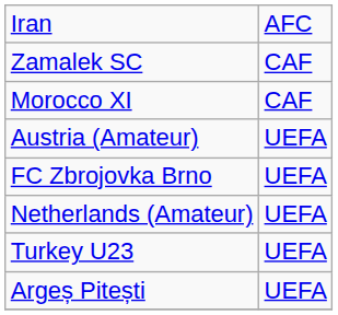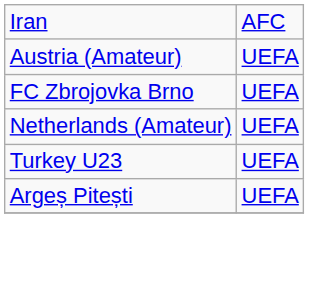 <table class="wikitable">
 <tr>
 <td> <a href='#'>Iran</a></td>
 <td><a href='#'>AFC</a></td>
-</tr>
-<tr>
-<td> <a href='#'>Zamalek SC</a></td>
-<td><a href='#'>CAF</a></td>
-</tr>
-<tr>
-<td> <a href='#'>Morocco XI</a></td>
-<td><a href='#'>CAF</a></td>
 </tr>
 <tr>
 <td> <a href='#'>Austria (Amateur)</a></td>
 <td><a href='#'>UEFA</a></td>
 </tr>
 <tr>
 <td> <a href='#'>FC Zbrojovka Brno</a></td>
 <td><a href='#'>UEFA</a></td>
 </tr>
 <tr>
 <td> <a href='#'>Netherlands (Amateur)</a></td>
 <td><a href='#'>UEFA</a></td>
 </tr>
 <tr>
 <td> <a href='#'>Turkey U23</a></td>
 <td><a href='#'>UEFA</a></td>
 </tr>
 <tr>
 <td> <a href='#'>Argeș Pitești</a></td>
 <td><a href='#'>UEFA</a></td>
 </tr>
 <tr>
 </tr>
 </table>
